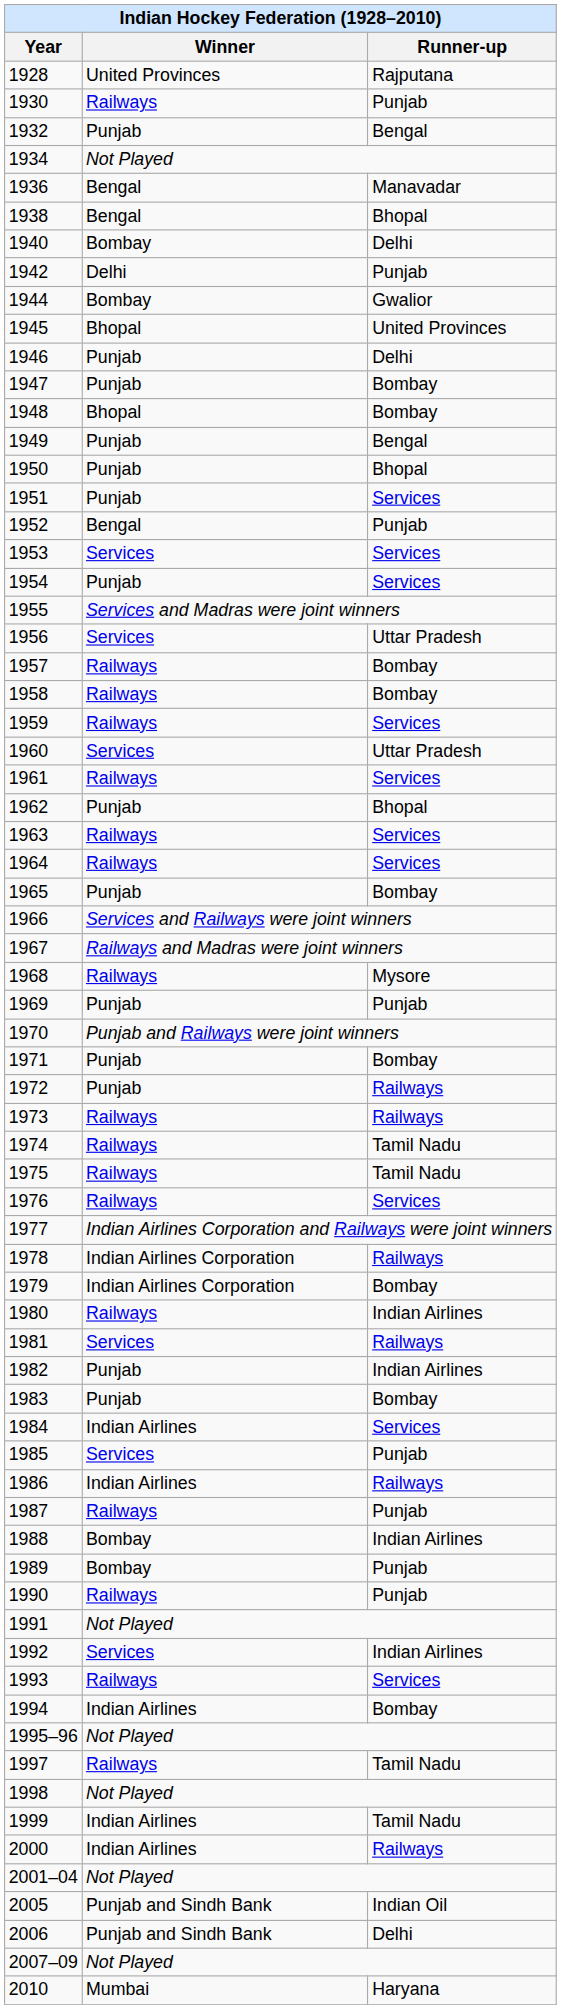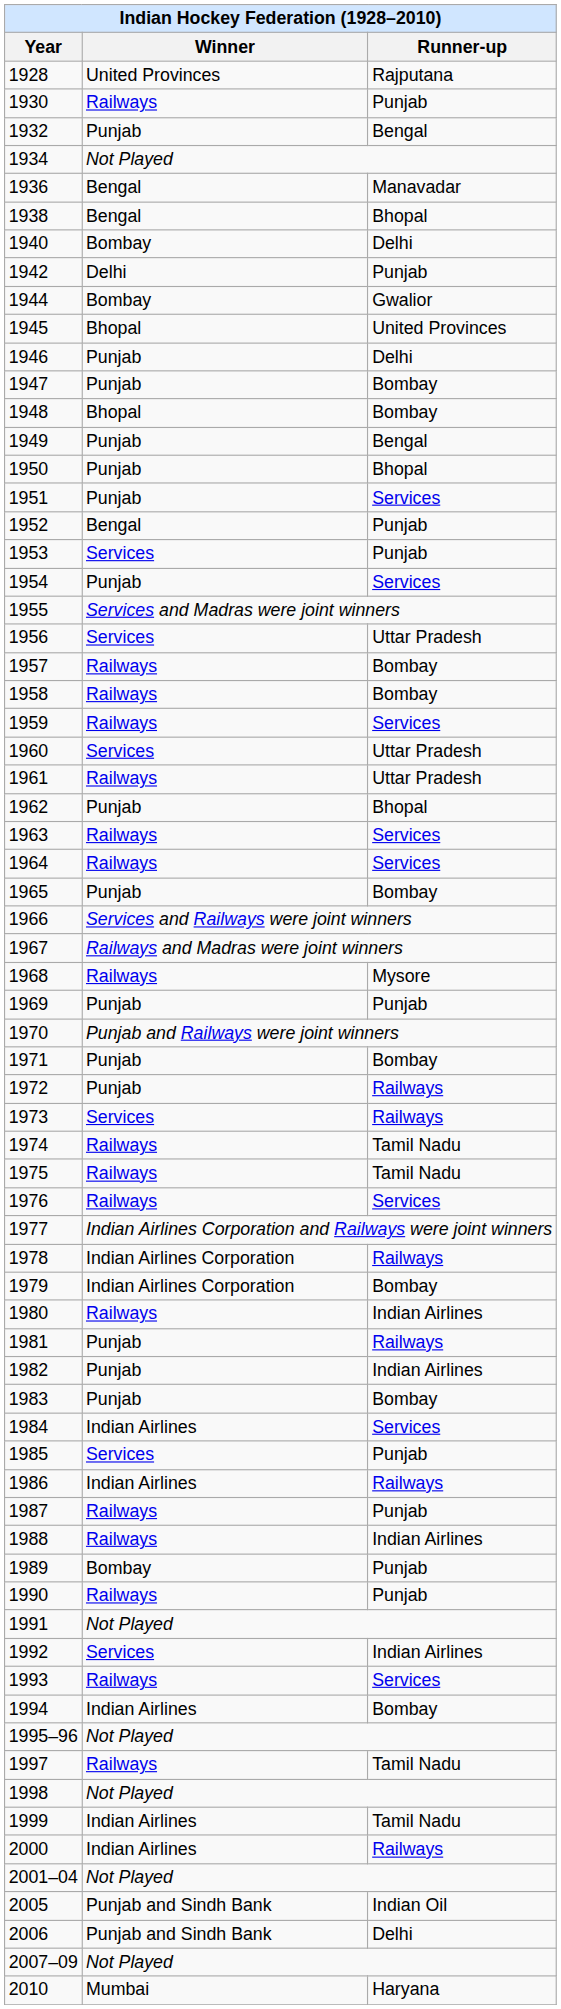 <table class="wikitable">
 <tr style="background: #D0E6FF;">
 <td colspan="3" style="text-align:center;"><strong>Indian Hockey Federation (1928–2010)</strong></td>
 </tr>
 <tr>
 <th>Year</th>
 <th>Winner</th>
 <th>Runner-up</th>
 </tr>
 <tr>
 <td>1928</td>
 <td>United Provinces</td>
 <td>Rajputana</td>
 </tr>
 <tr>
 <td>1930</td>
 <td><a href='#'>Railways</a></td>
 <td>Punjab</td>
 </tr>
 <tr>
 <td>1932</td>
 <td>Punjab</td>
 <td>Bengal</td>
 </tr>
 <tr>
 <td>1934</td>
 <td colspan=2><em>Not Played</em></td>
 </tr>
 <tr>
 <td>1936</td>
 <td>Bengal</td>
 <td>Manavadar</td>
 </tr>
 <tr>
 <td>1938</td>
 <td>Bengal</td>
 <td>Bhopal</td>
 </tr>
 <tr>
 <td>1940</td>
 <td>Bombay</td>
 <td>Delhi</td>
 </tr>
 <tr>
 <td>1942</td>
 <td>Delhi</td>
 <td>Punjab</td>
 </tr>
 <tr>
 <td>1944</td>
 <td>Bombay</td>
 <td>Gwalior</td>
 </tr>
 <tr>
 <td>1945</td>
 <td>Bhopal</td>
 <td>United Provinces</td>
 </tr>
 <tr>
 <td>1946</td>
 <td>Punjab</td>
 <td>Delhi</td>
 </tr>
 <tr>
 <td>1947</td>
 <td>Punjab</td>
 <td>Bombay</td>
 </tr>
 <tr>
 <td>1948</td>
 <td>Bhopal</td>
 <td>Bombay</td>
 </tr>
 <tr>
 <td>1949</td>
 <td>Punjab</td>
 <td>Bengal</td>
 </tr>
 <tr>
 <td>1950</td>
 <td>Punjab</td>
 <td>Bhopal</td>
 </tr>
 <tr>
 <td>1951</td>
 <td>Punjab</td>
 <td><a href='#'>Services</a></td>
 </tr>
 <tr>
 <td>1952</td>
 <td>Bengal</td>
 <td>Punjab</td>
 </tr>
 <tr>
 <td>1953</td>
 <td><a href='#'>Services</a></td>
-<td><a href='#'>Services</a></td>
+<td>Punjab</td>
 </tr>
 <tr>
 <td>1954</td>
 <td>Punjab</td>
 <td><a href='#'>Services</a></td>
 </tr>
 <tr>
 <td>1955</td>
 <td colspan=2><em><a href='#'>Services</a> and Madras were joint winners</em></td>
 </tr>
 <tr>
 <td>1956</td>
 <td><a href='#'>Services</a></td>
 <td>Uttar Pradesh</td>
 </tr>
 <tr>
 <td>1957</td>
 <td><a href='#'>Railways</a></td>
 <td>Bombay</td>
 </tr>
 <tr>
 <td>1958</td>
 <td><a href='#'>Railways</a></td>
 <td>Bombay</td>
 </tr>
 <tr>
 <td>1959</td>
 <td><a href='#'>Railways</a></td>
 <td><a href='#'>Services</a></td>
 </tr>
 <tr>
 <td>1960</td>
 <td><a href='#'>Services</a></td>
 <td>Uttar Pradesh</td>
 </tr>
 <tr>
 <td>1961</td>
 <td><a href='#'>Railways</a></td>
-<td><a href='#'>Services</a></td>
+<td>Uttar Pradesh</td>
 </tr>
 <tr>
 <td>1962</td>
 <td>Punjab</td>
 <td>Bhopal</td>
 </tr>
 <tr>
 <td>1963</td>
 <td><a href='#'>Railways</a></td>
 <td><a href='#'>Services</a></td>
 </tr>
 <tr>
 <td>1964</td>
 <td><a href='#'>Railways</a></td>
 <td><a href='#'>Services</a></td>
 </tr>
 <tr>
 <td>1965</td>
 <td>Punjab</td>
 <td>Bombay</td>
 </tr>
 <tr>
 <td>1966</td>
 <td colspan=2><em><a href='#'>Services</a> and <a href='#'>Railways</a> were joint winners</em></td>
 </tr>
 <tr>
 <td>1967</td>
 <td colspan=2><em><a href='#'>Railways</a> and Madras were joint winners</em></td>
 </tr>
 <tr>
 <td>1968</td>
 <td><a href='#'>Railways</a></td>
 <td>Mysore</td>
 </tr>
 <tr>
 <td>1969</td>
 <td>Punjab</td>
 <td>Punjab</td>
 </tr>
 <tr>
 <td>1970</td>
 <td colspan=2><em>Punjab and <a href='#'>Railways</a> were joint winners</em></td>
 </tr>
 <tr>
 <td>1971</td>
 <td>Punjab</td>
 <td>Bombay</td>
 </tr>
 <tr>
 <td>1972</td>
 <td>Punjab</td>
 <td><a href='#'>Railways</a></td>
 </tr>
 <tr>
 <td>1973</td>
-<td><a href='#'>Railways</a></td>
+<td><a href='#'>Services</a></td>
 <td><a href='#'>Railways</a></td>
 </tr>
 <tr>
 <td>1974</td>
 <td><a href='#'>Railways</a></td>
 <td>Tamil Nadu</td>
 </tr>
 <tr>
 <td>1975</td>
 <td><a href='#'>Railways</a></td>
 <td>Tamil Nadu</td>
 </tr>
 <tr>
 <td>1976</td>
 <td><a href='#'>Railways</a></td>
 <td><a href='#'>Services</a></td>
 </tr>
 <tr>
 <td>1977</td>
 <td colspan=2><em>Indian Airlines Corporation and <a href='#'>Railways</a> were joint winners</em></td>
 </tr>
 <tr>
 <td>1978</td>
 <td>Indian Airlines Corporation</td>
 <td><a href='#'>Railways</a></td>
 </tr>
 <tr>
 <td>1979</td>
 <td>Indian Airlines Corporation</td>
 <td>Bombay</td>
 </tr>
 <tr>
 <td>1980</td>
 <td><a href='#'>Railways</a></td>
 <td>Indian Airlines</td>
 </tr>
 <tr>
 <td>1981</td>
-<td><a href='#'>Services</a></td>
+<td>Punjab</td>
 <td><a href='#'>Railways</a></td>
 </tr>
 <tr>
 <td>1982</td>
 <td>Punjab</td>
 <td>Indian Airlines</td>
 </tr>
 <tr>
 <td>1983</td>
 <td>Punjab</td>
 <td>Bombay</td>
 </tr>
 <tr>
 <td>1984</td>
 <td>Indian Airlines</td>
 <td><a href='#'>Services</a></td>
 </tr>
 <tr>
 <td>1985</td>
 <td><a href='#'>Services</a></td>
 <td>Punjab</td>
 </tr>
 <tr>
 <td>1986</td>
 <td>Indian Airlines</td>
 <td><a href='#'>Railways</a></td>
 </tr>
 <tr>
 <td>1987</td>
 <td><a href='#'>Railways</a></td>
 <td>Punjab</td>
 </tr>
 <tr>
 <td>1988</td>
-<td>Bombay</td>
+<td><a href='#'>Railways</a></td>
 <td>Indian Airlines</td>
 </tr>
 <tr>
 <td>1989</td>
 <td>Bombay</td>
 <td>Punjab</td>
 </tr>
 <tr>
 <td>1990</td>
 <td><a href='#'>Railways</a></td>
 <td>Punjab</td>
 </tr>
 <tr>
 <td>1991</td>
 <td colspan=2><em>Not Played</em></td>
 </tr>
 <tr>
 <td>1992</td>
 <td><a href='#'>Services</a></td>
 <td>Indian Airlines</td>
 </tr>
 <tr>
 <td>1993</td>
 <td><a href='#'>Railways</a></td>
 <td><a href='#'>Services</a></td>
 </tr>
 <tr>
 <td>1994</td>
 <td>Indian Airlines</td>
 <td>Bombay</td>
 </tr>
 <tr>
 <td>1995–96</td>
 <td colspan=2><em>Not Played</em></td>
 </tr>
 <tr>
 <td>1997</td>
 <td><a href='#'>Railways</a></td>
 <td>Tamil Nadu</td>
 </tr>
 <tr>
 <td>1998</td>
 <td colspan=2><em>Not Played</em></td>
 </tr>
 <tr>
 <td>1999</td>
 <td>Indian Airlines</td>
 <td>Tamil Nadu</td>
 </tr>
 <tr>
 <td>2000</td>
 <td>Indian Airlines</td>
 <td><a href='#'>Railways</a></td>
 </tr>
 <tr>
 <td>2001–04</td>
 <td colspan=2><em>Not Played</em></td>
 </tr>
 <tr>
 <td>2005</td>
 <td>Punjab and Sindh Bank</td>
 <td>Indian Oil</td>
 </tr>
 <tr>
 <td>2006</td>
 <td>Punjab and Sindh Bank</td>
 <td>Delhi</td>
 </tr>
 <tr>
 <td>2007–09</td>
 <td colspan=2><em>Not Played</em></td>
 </tr>
 <tr>
 <td>2010</td>
 <td>Mumbai</td>
 <td>Haryana</td>
 </tr>
 </table>
